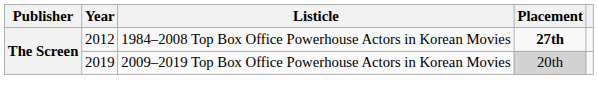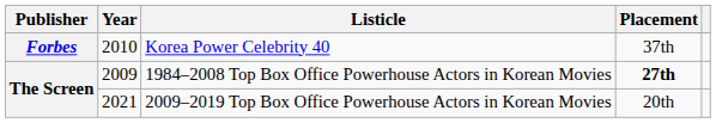 <table class="wikitable plainrowheaders sortable" style="margin-right: 0;">
 <tr>
 <th scope="col">Publisher</th>
 <th scope="col">Year</th>
 <th scope="col">Listicle</th>
 <th scope="col">Placement</th>
 <th scope="col" class="unsortable"></th>
 </tr>
 <tr>
+<th scope="row"><em><a href='#'>Forbes</a></em></th>
+<td style="text-align:center">2010</td>
+<td><a href='#'>Korea Power Celebrity 40</a></td>
+<td style="text-align:center">37th</td>
+<td style="text-align:center"></td>
+</tr>
+<tr>
 <th rowspan="2" scope="row">The Screen</th>
-<td style="text-align:center">2012</td>
+<td style="text-align:center">2009</td>
 <td>1984–2008 Top Box Office Powerhouse Actors in Korean Movies</td>
 <td style="text-align:center"><strong>27th</strong></td>
 <td style="text-align:center"></td>
 </tr>
 <tr>
-<td style="text-align:center">2019</td>
+<td style="text-align:center">2021</td>
 <td>2009–2019 Top Box Office Powerhouse Actors in Korean Movies</td>
-<td style="background: lightgrey; text-align:center">20th</td>
+<td style="text-align:center">20th</td>
 <td style="text-align:center"></td>
 </tr>
 </table>
